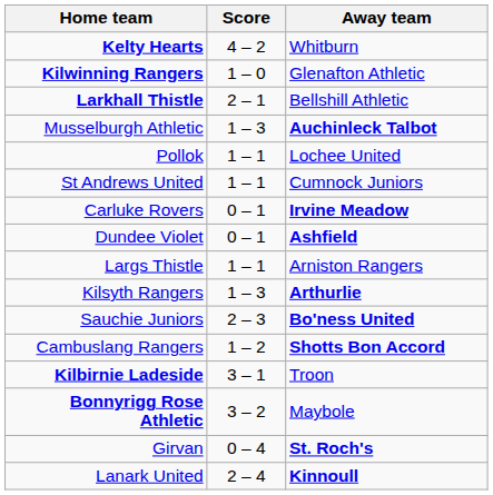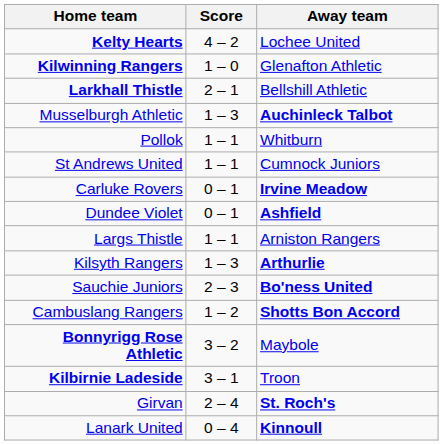 <table class="wikitable">
 <tr>
 <th align="right" width="180">Home team</th>
 <th align="center" width="65"> Score </th>
 <th align="left" width="180">Away team</th>
 </tr>
 <tr>
 <td style="text-align: right;"><strong><a href='#'>Kelty Hearts</a></strong></td>
 <td style="text-align: center;">4 – 2</td>
-<td style="text-align: left;"><a href='#'>Whitburn</a></td>
+<td style="text-align: left;"><a href='#'>Lochee United</a></td>
 </tr>
 <tr>
 <td style="text-align: right;"><strong><a href='#'>Kilwinning Rangers</a></strong></td>
 <td style="text-align: center;">1 – 0</td>
 <td style="text-align: left;"><a href='#'>Glenafton Athletic</a></td>
 </tr>
 <tr>
 <td style="text-align: right;"><strong><a href='#'>Larkhall Thistle</a></strong></td>
 <td style="text-align: center;">2 – 1</td>
 <td style="text-align: left;"><a href='#'>Bellshill Athletic</a></td>
 </tr>
 <tr>
 <td style="text-align: right;"><a href='#'>Musselburgh Athletic</a></td>
 <td style="text-align: center;">1 – 3</td>
 <td style="text-align: left;"><strong><a href='#'>Auchinleck Talbot</a></strong></td>
 </tr>
 <tr>
 <td style="text-align: right;"><a href='#'>Pollok</a></td>
 <td style="text-align: center;">1 – 1</td>
-<td style="text-align: left;"><a href='#'>Lochee United</a></td>
+<td style="text-align: left;"><a href='#'>Whitburn</a></td>
 </tr>
 <tr>
 <td style="text-align: right;"><a href='#'>St Andrews United</a></td>
 <td style="text-align: center;">1 – 1</td>
 <td style="text-align: left;"><a href='#'>Cumnock Juniors</a></td>
 </tr>
 <tr>
 <td style="text-align: right;"><a href='#'>Carluke Rovers</a></td>
 <td style="text-align: center;">0 – 1</td>
 <td style="text-align: left;"><strong><a href='#'>Irvine Meadow</a></strong></td>
 </tr>
 <tr>
 <td style="text-align: right;"><a href='#'>Dundee Violet</a></td>
 <td style="text-align: center;">0 – 1</td>
 <td style="text-align: left;"><strong><a href='#'>Ashfield</a></strong></td>
 </tr>
 <tr>
 <td style="text-align: right;"><a href='#'>Largs Thistle</a></td>
 <td style="text-align: center;">1 – 1</td>
 <td style="text-align: left;"><a href='#'>Arniston Rangers</a></td>
 </tr>
 <tr>
 <td style="text-align: right;"><a href='#'>Kilsyth Rangers</a></td>
 <td style="text-align: center;">1 – 3</td>
 <td style="text-align: left;"><strong><a href='#'>Arthurlie</a></strong></td>
 </tr>
 <tr>
 <td style="text-align: right;"><a href='#'>Sauchie Juniors</a></td>
 <td style="text-align: center;">2 – 3</td>
 <td style="text-align: left;"><strong><a href='#'>Bo'ness United</a></strong></td>
 </tr>
 <tr>
 <td style="text-align: right;"><a href='#'>Cambuslang Rangers</a></td>
 <td style="text-align: center;">1 – 2</td>
 <td style="text-align: left;"><strong><a href='#'>Shotts Bon Accord</a></strong></td>
 </tr>
 <tr>
+<td style="text-align: right;"><strong><a href='#'>Bonnyrigg Rose Athletic</a></strong></td>
+<td style="text-align: center;">3 – 2</td>
+<td style="text-align: left;"><a href='#'>Maybole</a></td>
+</tr>
+<tr>
 <td style="text-align: right;"><strong><a href='#'>Kilbirnie Ladeside</a></strong></td>
 <td style="text-align: center;">3 – 1</td>
 <td style="text-align: left;"><a href='#'>Troon</a></td>
 </tr>
 <tr>
-<td style="text-align: right;"><strong><a href='#'>Bonnyrigg Rose Athletic</a></strong></td>
-<td style="text-align: center;">3 – 2</td>
-<td style="text-align: left;"><a href='#'>Maybole</a></td>
-</tr>
-<tr>
 <td style="text-align: right;"><a href='#'>Girvan</a></td>
-<td style="text-align: center;">0 – 4</td>
+<td style="text-align: center;">2 – 4</td>
 <td style="text-align: left;"><strong><a href='#'>St. Roch's</a></strong></td>
 </tr>
 <tr>
 <td style="text-align: right;"><a href='#'>Lanark United</a></td>
-<td style="text-align: center;">2 – 4</td>
+<td style="text-align: center;">0 – 4</td>
 <td style="text-align: left;"><strong><a href='#'>Kinnoull</a></strong></td>
 </tr>
 </table>
